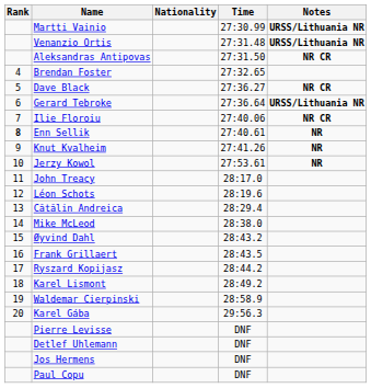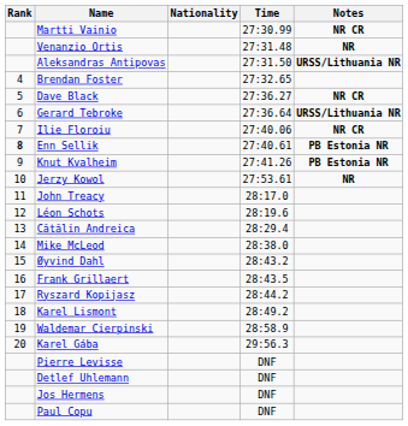 <table class="wikitable sortable" style="text-align:center">
 <tr>
 <th>Rank</th>
 <th>Name</th>
 <th>Nationality</th>
 <th>Time</th>
 <th>Notes</th>
 </tr>
 <tr>
 <td></td>
 <td align=left><a href='#'>Martti Vainio</a></td>
 <td align=left></td>
 <td>27:30.99</td>
-<td><strong> URSS/Lithuania NR</strong></td>
+<td><strong>NR CR</strong></td>
 </tr>
 <tr>
 <td></td>
 <td align=left><a href='#'>Venanzio Ortis</a></td>
 <td align=left></td>
 <td>27:31.48</td>
-<td><strong> URSS/Lithuania NR</strong></td>
+<td><strong>NR</strong></td>
 </tr>
 <tr>
 <td></td>
 <td align=left><a href='#'>Aleksandras Antipovas</a></td>
 <td align=left></td>
 <td>27:31.50</td>
-<td><strong>NR CR</strong></td>
+<td><strong> URSS/Lithuania NR</strong></td>
 </tr>
 <tr>
 <td>4</td>
 <td align=left><a href='#'>Brendan Foster</a></td>
 <td align=left></td>
 <td>27:32.65</td>
 <td></td>
 </tr>
 <tr>
 <td>5</td>
 <td align=left><a href='#'>Dave Black</a></td>
 <td align=left></td>
 <td>27:36.27</td>
 <td><strong>NR CR</strong></td>
 </tr>
 <tr>
 <td>6</td>
 <td align=left><a href='#'>Gerard Tebroke</a></td>
 <td align=left></td>
 <td>27:36.64</td>
 <td><strong> URSS/Lithuania NR</strong></td>
 </tr>
 <tr>
 <td>7</td>
 <td align=left><a href='#'>Ilie Floroiu</a></td>
 <td align=left></td>
 <td>27:40.06</td>
 <td><strong>NR CR</strong></td>
 </tr>
 <tr>
 <td><strong>8</strong></td>
 <td align=left><a href='#'>Enn Sellik</a></td>
 <td align=left></td>
 <td>27:40.61</td>
-<td><strong>NR</strong></td>
+<td><strong>PB Estonia NR</strong></td>
 </tr>
 <tr>
 <td>9</td>
 <td align=left><a href='#'>Knut Kvalheim</a></td>
 <td align=left></td>
 <td>27:41.26</td>
-<td><strong>NR</strong></td>
+<td><strong>PB Estonia NR</strong></td>
 </tr>
 <tr>
 <td>10</td>
 <td align=left><a href='#'>Jerzy Kowol</a></td>
 <td align=left></td>
 <td>27:53.61</td>
 <td><strong>NR</strong></td>
 </tr>
 <tr>
 <td>11</td>
 <td align=left><a href='#'>John Treacy</a></td>
 <td align=left></td>
 <td>28:17.0</td>
 <td></td>
 </tr>
 <tr>
 <td>12</td>
 <td align=left><a href='#'>Léon Schots</a></td>
 <td align=left></td>
 <td>28:19.6</td>
 <td></td>
 </tr>
 <tr>
 <td>13</td>
 <td align=left><a href='#'>Cătălin Andreica</a></td>
 <td align=left></td>
 <td>28:29.4</td>
 <td></td>
 </tr>
 <tr>
 <td>14</td>
 <td align=left><a href='#'>Mike McLeod</a></td>
 <td align=left></td>
 <td>28:38.0</td>
 <td></td>
 </tr>
 <tr>
 <td>15</td>
 <td align=left><a href='#'>Øyvind Dahl</a></td>
 <td align=left></td>
 <td>28:43.2</td>
 <td></td>
 </tr>
 <tr>
 <td>16</td>
 <td align=left><a href='#'>Frank Grillaert</a></td>
 <td align=left></td>
 <td>28:43.5</td>
 <td></td>
 </tr>
 <tr>
 <td>17</td>
 <td align=left><a href='#'>Ryszard Kopijasz</a></td>
 <td align=left></td>
 <td>28:44.2</td>
 <td></td>
 </tr>
 <tr>
 <td>18</td>
 <td align=left><a href='#'>Karel Lismont</a></td>
 <td align=left></td>
 <td>28:49.2</td>
 <td></td>
 </tr>
 <tr>
 <td>19</td>
 <td align=left><a href='#'>Waldemar Cierpinski</a></td>
 <td align=left></td>
 <td>28:58.9</td>
 <td></td>
 </tr>
 <tr>
 <td>20</td>
 <td align=left><a href='#'>Karel Gába</a></td>
 <td align=left></td>
 <td>29:56.3</td>
 <td></td>
 </tr>
 <tr>
 <td></td>
 <td align=left><a href='#'>Pierre Levisse</a></td>
 <td align=left></td>
 <td>DNF</td>
 <td></td>
 </tr>
 <tr>
 <td></td>
 <td align=left><a href='#'>Detlef Uhlemann</a></td>
 <td align=left></td>
 <td>DNF</td>
 <td></td>
 </tr>
 <tr>
 <td></td>
 <td align=left><a href='#'>Jos Hermens</a></td>
 <td align=left></td>
 <td>DNF</td>
 <td></td>
 </tr>
 <tr>
 <td></td>
 <td align=left><a href='#'>Paul Copu</a></td>
 <td align=left></td>
 <td>DNF</td>
 <td></td>
 </tr>
 </table>
